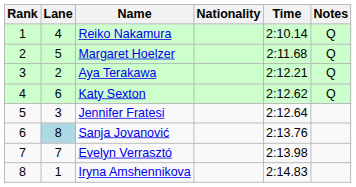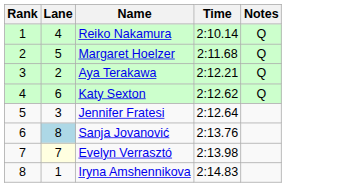 <table class="wikitable sortable" style="text-align:center">
 <tr>
 <th>Rank</th>
 <th>Lane</th>
 <th>Name</th>
-<th>Nationality</th>
 <th>Time</th>
 <th>Notes</th>
 </tr>
 <tr bgcolor=#ccffcc>
 <td>1</td>
 <td>4</td>
 <td align=left><a href='#'>Reiko Nakamura</a></td>
-<td align=left></td>
 <td>2:10.14</td>
 <td>Q</td>
 </tr>
 <tr bgcolor=#ccffcc>
 <td>2</td>
 <td>5</td>
 <td align=left><a href='#'>Margaret Hoelzer</a></td>
-<td align=left></td>
 <td>2:11.68</td>
 <td>Q</td>
 </tr>
 <tr bgcolor=#ccffcc>
 <td>3</td>
 <td>2</td>
 <td align=left><a href='#'>Aya Terakawa</a></td>
-<td align=left></td>
 <td>2:12.21</td>
 <td>Q</td>
 </tr>
 <tr bgcolor=#ccffcc>
 <td>4</td>
 <td>6</td>
 <td align=left><a href='#'>Katy Sexton</a></td>
-<td align=left></td>
 <td>2:12.62</td>
 <td>Q</td>
 </tr>
 <tr>
 <td>5</td>
 <td>3</td>
 <td align=left><a href='#'>Jennifer Fratesi</a></td>
-<td align=left></td>
 <td>2:12.64</td>
 <td></td>
 </tr>
 <tr>
 <td>6</td>
 <td style="background: lightblue;">8</td>
 <td align=left><a href='#'>Sanja Jovanović</a></td>
-<td align=left></td>
 <td>2:13.76</td>
 <td></td>
 </tr>
 <tr>
 <td>7</td>
-<td>7</td>
+<td style="background: lightyellow;">7</td>
 <td align=left><a href='#'>Evelyn Verrasztó</a></td>
-<td align=left></td>
 <td>2:13.98</td>
 <td></td>
 </tr>
 <tr>
 <td>8</td>
 <td>1</td>
 <td align=left><a href='#'>Iryna Amshennikova</a></td>
-<td align=left></td>
 <td>2:14.83</td>
 <td></td>
 </tr>
 </table>
